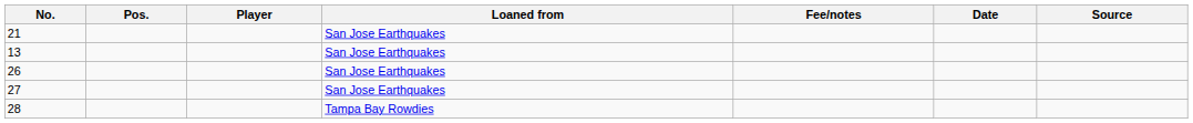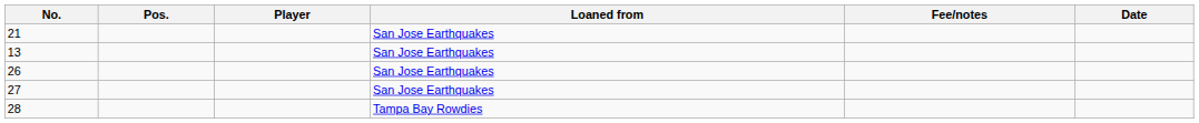 <table class="wikitable sortable" style="width:95%; text-align:center; font-size:95%; text-align:left;">
 <tr>
 <th><strong>No.</strong></th>
 <th><strong>Pos.</strong></th>
 <th><strong>Player</strong></th>
 <th><strong>Loaned from</strong></th>
 <th><strong>Fee/notes</strong></th>
 <th><strong>Date</strong></th>
-<th><strong>Source</strong></th>
 </tr>
 <tr>
 <td>21</td>
 <td></td>
 <td></td>
 <td> <a href='#'>San Jose Earthquakes</a></td>
 <td align=center></td>
 <td></td>
-<td align=center></td>
 </tr>
 <tr>
 <td>13</td>
 <td></td>
 <td></td>
 <td> <a href='#'>San Jose Earthquakes</a></td>
 <td align=center></td>
 <td></td>
-<td align=center></td>
 </tr>
 <tr>
 <td>26</td>
 <td></td>
 <td></td>
 <td> <a href='#'>San Jose Earthquakes</a></td>
 <td align=center></td>
 <td></td>
-<td align=center></td>
 </tr>
 <tr>
 <td>27</td>
 <td></td>
 <td></td>
 <td> <a href='#'>San Jose Earthquakes</a></td>
 <td align=center></td>
 <td></td>
-<td align=center></td>
 </tr>
 <tr>
 <td>28</td>
 <td></td>
 <td></td>
 <td> <a href='#'>Tampa Bay Rowdies</a></td>
 <td align=center></td>
 <td></td>
-<td align=center></td>
 </tr>
 </table>
